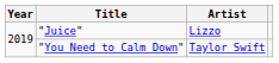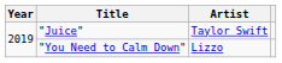 <table class="wikitable">
 <tr>
 <th>Year</th>
 <th>Title</th>
 <th>Artist</th>
 <th style="text-align: center;" class="unsortable"></th>
 </tr>
 <tr>
 <td rowspan="2">2019</td>
 <td>"<a href='#'>Juice</a>"</td>
-<td><a href='#'>Lizzo</a></td>
+<td><a href='#'>Taylor Swift</a></td>
 <td style="text-align: center;"></td>
 </tr>
 <tr>
 <td>"<a href='#'>You Need to Calm Down</a>"</td>
-<td><a href='#'>Taylor Swift</a></td>
+<td><a href='#'>Lizzo</a></td>
 <td style="text-align: center;"></td>
 </tr>
 </table>
